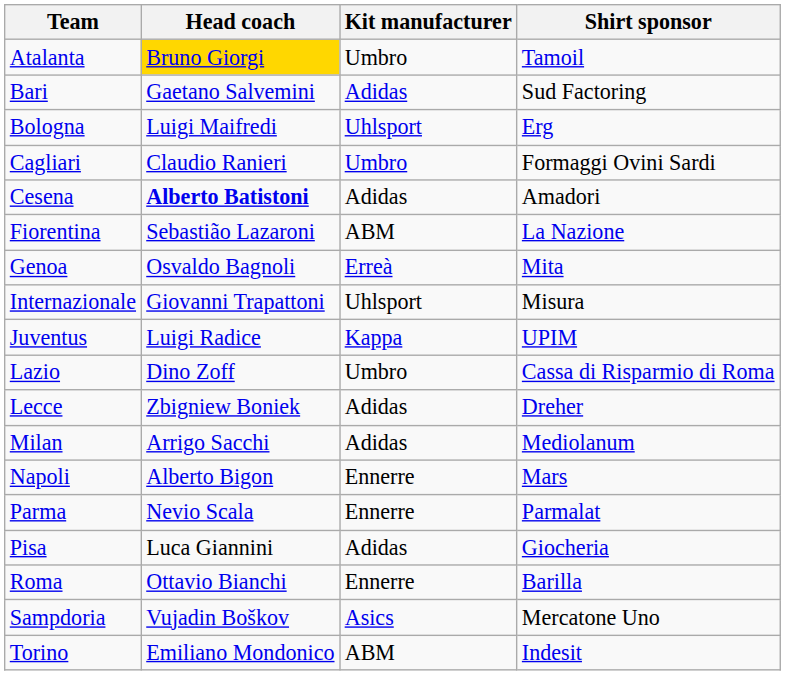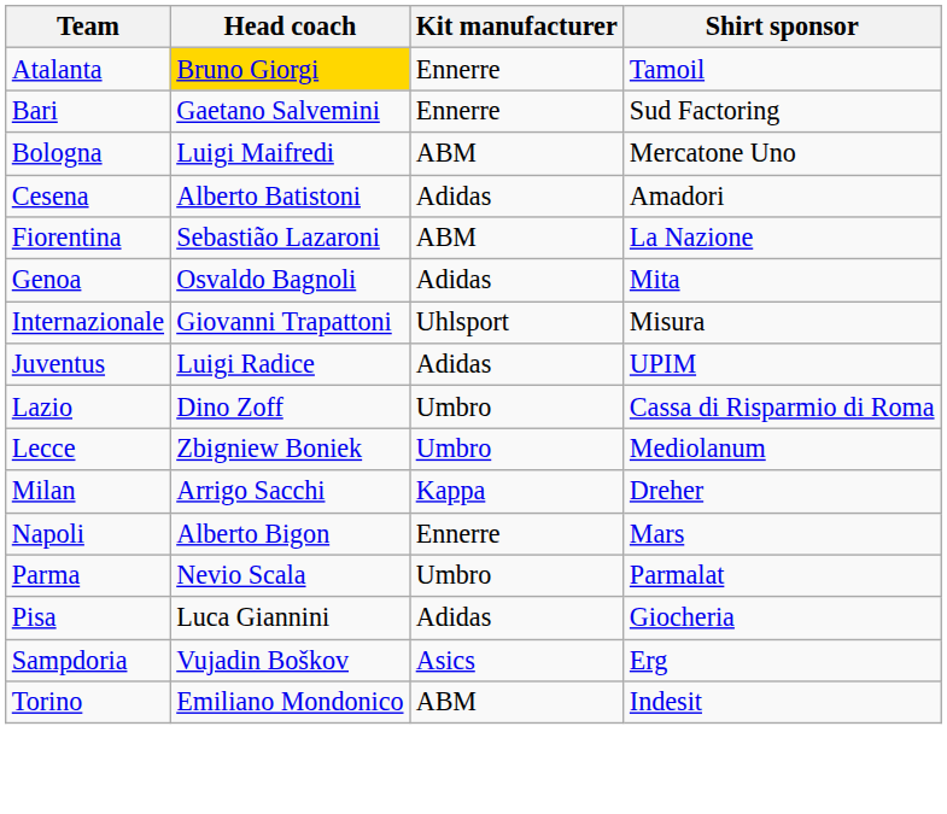 <table class="wikitable sortable">
 <tr>
 <th>Team</th>
 <th>Head coach</th>
 <th>Kit manufacturer</th>
 <th>Shirt sponsor</th>
 </tr>
 <tr>
 <td><a href='#'>Atalanta</a></td>
 <td style="background: gold;"> <a href='#'>Bruno Giorgi</a></td>
-<td>Umbro</td>
+<td>Ennerre</td>
 <td><a href='#'>Tamoil</a></td>
 </tr>
 <tr>
 <td><a href='#'>Bari</a></td>
 <td> <a href='#'>Gaetano Salvemini</a></td>
-<td><a href='#'>Adidas</a></td>
+<td>Ennerre</td>
 <td>Sud Factoring</td>
 </tr>
 <tr>
 <td><a href='#'>Bologna</a></td>
 <td> <a href='#'>Luigi Maifredi</a></td>
-<td><a href='#'>Uhlsport</a></td>
-<td><a href='#'>Erg</a></td>
-</tr>
-<tr>
-<td><a href='#'>Cagliari</a></td>
-<td> <a href='#'>Claudio Ranieri</a></td>
-<td><a href='#'>Umbro</a></td>
-<td>Formaggi Ovini Sardi</td>
+<td>ABM</td>
+<td>Mercatone Uno</td>
 </tr>
 <tr>
 <td><a href='#'>Cesena</a></td>
-<td><strong> <a href='#'>Alberto Batistoni</a></strong></td>
+<td> <a href='#'>Alberto Batistoni</a></td>
 <td>Adidas</td>
 <td>Amadori</td>
 </tr>
 <tr>
 <td><a href='#'>Fiorentina</a></td>
 <td> <a href='#'>Sebastião Lazaroni</a></td>
 <td>ABM</td>
 <td><a href='#'>La Nazione</a></td>
 </tr>
 <tr>
 <td><a href='#'>Genoa</a></td>
 <td> <a href='#'>Osvaldo Bagnoli</a></td>
-<td><a href='#'>Erreà</a></td>
+<td>Adidas</td>
 <td><a href='#'>Mita</a></td>
 </tr>
 <tr>
 <td><a href='#'>Internazionale</a></td>
 <td> <a href='#'>Giovanni Trapattoni</a></td>
 <td>Uhlsport</td>
 <td>Misura</td>
 </tr>
 <tr>
 <td><a href='#'>Juventus</a></td>
 <td> <a href='#'>Luigi Radice</a></td>
-<td><a href='#'>Kappa</a></td>
+<td>Adidas</td>
 <td><a href='#'>UPIM</a></td>
 </tr>
 <tr>
 <td><a href='#'>Lazio</a></td>
 <td> <a href='#'>Dino Zoff</a></td>
 <td>Umbro</td>
 <td><a href='#'>Cassa di Risparmio di Roma</a></td>
 </tr>
 <tr>
 <td><a href='#'>Lecce</a></td>
 <td> <a href='#'>Zbigniew Boniek</a></td>
-<td>Adidas</td>
-<td><a href='#'>Dreher</a></td>
+<td><a href='#'>Umbro</a></td>
+<td><a href='#'>Mediolanum</a></td>
 </tr>
 <tr>
 <td><a href='#'>Milan</a></td>
 <td> <a href='#'>Arrigo Sacchi</a></td>
-<td>Adidas</td>
-<td><a href='#'>Mediolanum</a></td>
+<td><a href='#'>Kappa</a></td>
+<td><a href='#'>Dreher</a></td>
 </tr>
 <tr>
 <td><a href='#'>Napoli</a></td>
 <td> <a href='#'>Alberto Bigon</a></td>
 <td>Ennerre</td>
 <td><a href='#'>Mars</a></td>
 </tr>
 <tr>
 <td><a href='#'>Parma</a></td>
 <td> <a href='#'>Nevio Scala</a></td>
-<td>Ennerre</td>
+<td>Umbro</td>
 <td><a href='#'>Parmalat</a></td>
 </tr>
 <tr>
 <td><a href='#'>Pisa</a></td>
 <td> Luca Giannini</td>
 <td>Adidas</td>
 <td><a href='#'>Giocheria</a></td>
 </tr>
 <tr>
-<td><a href='#'>Roma</a></td>
-<td> <a href='#'>Ottavio Bianchi</a></td>
-<td>Ennerre</td>
-<td><a href='#'>Barilla</a></td>
-</tr>
-<tr>
 <td><a href='#'>Sampdoria</a></td>
 <td> <a href='#'>Vujadin Boškov</a></td>
 <td><a href='#'>Asics</a></td>
-<td>Mercatone Uno</td>
+<td><a href='#'>Erg</a></td>
 </tr>
 <tr>
 <td><a href='#'>Torino</a></td>
 <td> <a href='#'>Emiliano Mondonico</a></td>
 <td>ABM</td>
 <td><a href='#'>Indesit</a></td>
 </tr>
 </table>
